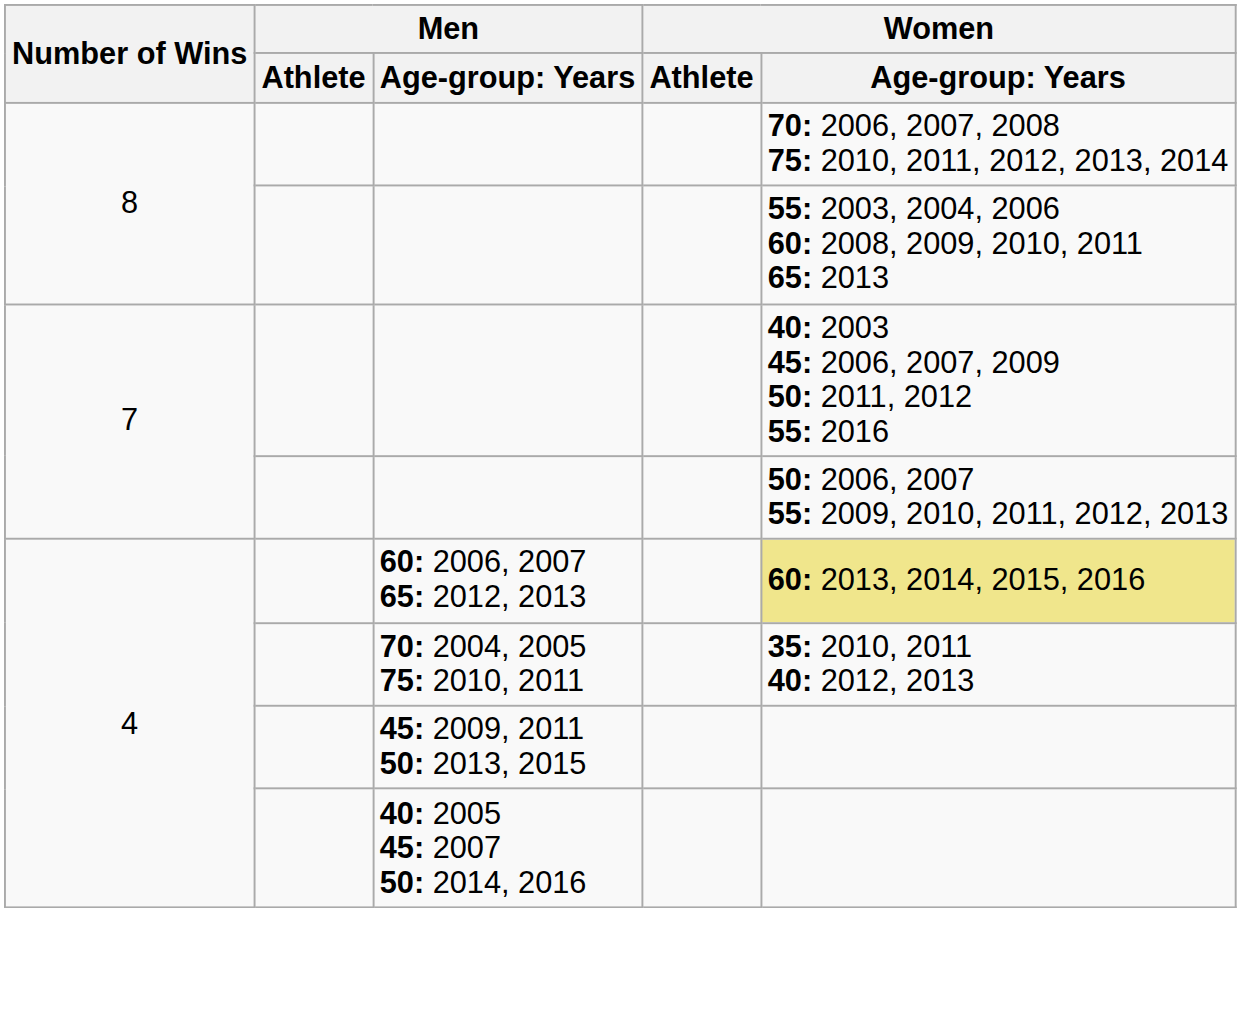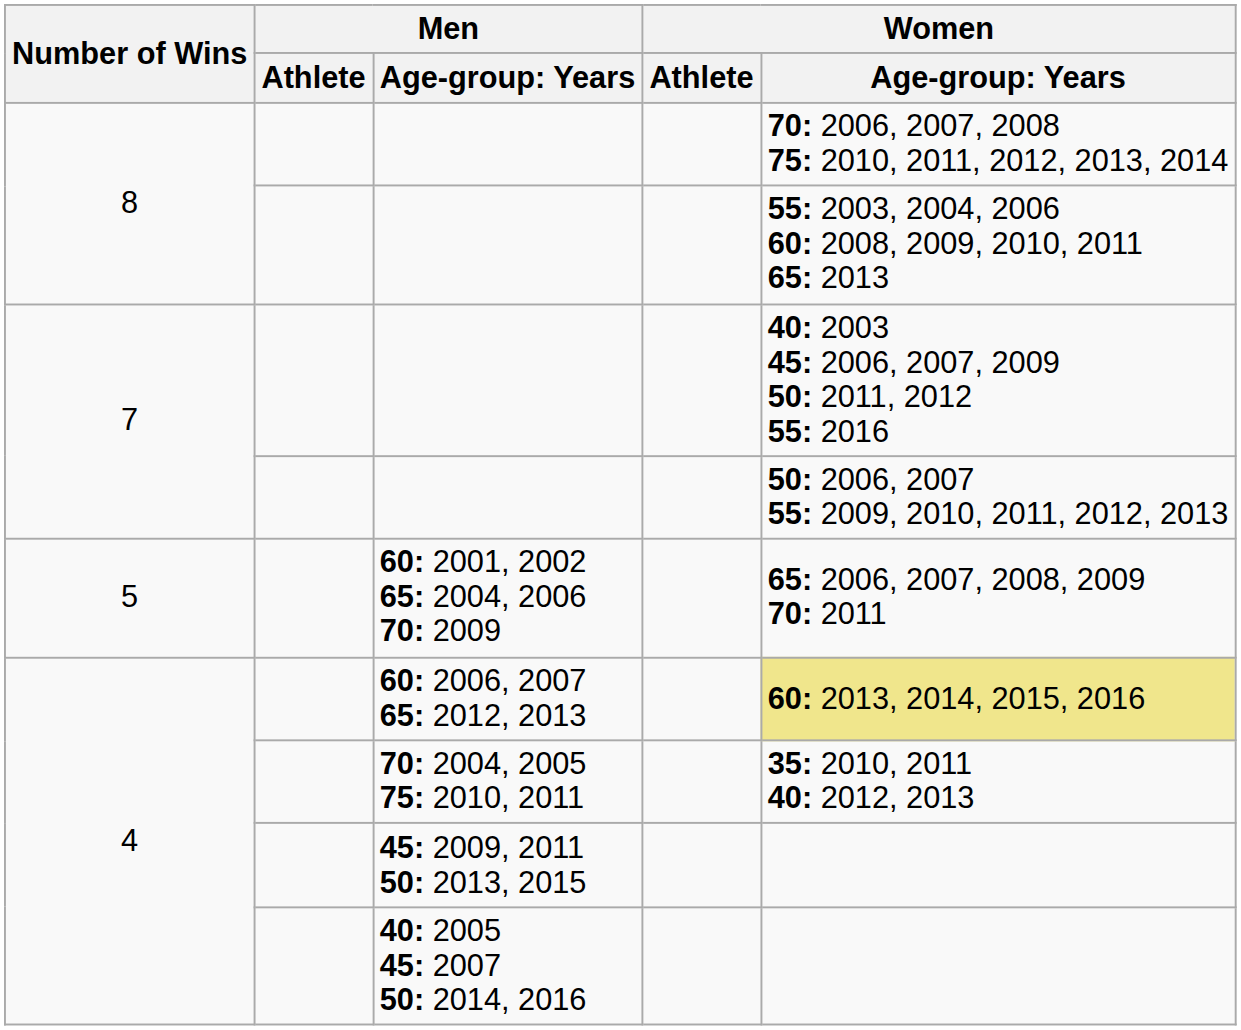 <table class=wikitable>
 <tr>
 <th rowspan=2>Number of Wins</th>
 <th colspan=2>Men</th>
 <th colspan=2>Women</th>
 </tr>
 <tr>
 <th>Athlete</th>
 <th>Age-group: Years</th>
 <th>Athlete</th>
 <th>Age-group: Years</th>
 </tr>
 <tr>
 <td rowspan=2 align="center">8</td>
 <td></td>
 <td></td>
 <td></td>
 <td><strong>70:</strong> 2006, 2007, 2008<br> <strong>75:</strong> 2010, 2011, 2012, 2013, 2014</td>
 </tr>
 <tr>
 <td></td>
 <td></td>
 <td></td>
 <td><strong>55:</strong> 2003, 2004, 2006<br> <strong>60:</strong> 2008, 2009, 2010, 2011<br> <strong>65:</strong> 2013</td>
 </tr>
 <tr>
 <td rowspan=2 align="center">7</td>
 <td></td>
 <td></td>
 <td></td>
 <td><strong>40:</strong> 2003<br> <strong>45:</strong> 2006, 2007, 2009<br> <strong>50:</strong> 2011, 2012<br> <strong>55:</strong> 2016</td>
 </tr>
 <tr>
 <td></td>
 <td></td>
 <td></td>
 <td><strong>50:</strong> 2006, 2007<br> <strong>55:</strong> 2009, 2010, 2011, 2012, 2013</td>
 </tr>
 <tr>
+<td align="center">5</td>
+<td></td>
+<td><strong>60:</strong> 2001, 2002<br> <strong>65:</strong> 2004, 2006<br> <strong>70:</strong> 2009</td>
+<td></td>
+<td><strong>65:</strong> 2006, 2007, 2008, 2009<br> <strong>70:</strong> 2011</td>
+</tr>
+<tr>
 <td rowspan=4 align="center">4</td>
 <td></td>
 <td><strong>60:</strong> 2006, 2007<br> <strong>65:</strong> 2012, 2013</td>
 <td></td>
 <td style="background: khaki;"><strong>60:</strong> 2013, 2014, 2015, 2016</td>
 </tr>
 <tr>
 <td></td>
 <td><strong>70:</strong> 2004, 2005<br> <strong>75:</strong> 2010, 2011</td>
 <td></td>
 <td><strong>35:</strong> 2010, 2011<br> <strong>40:</strong> 2012, 2013</td>
 </tr>
 <tr>
 <td></td>
 <td><strong>45:</strong> 2009, 2011<br> <strong>50:</strong> 2013, 2015</td>
 <td></td>
 <td></td>
 </tr>
 <tr>
 <td></td>
 <td><strong>40:</strong> 2005<br> <strong>45:</strong> 2007<br> <strong>50:</strong> 2014, 2016</td>
 <td></td>
 <td></td>
 </tr>
 </table>
